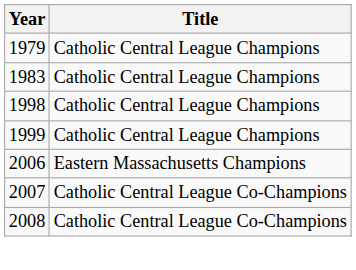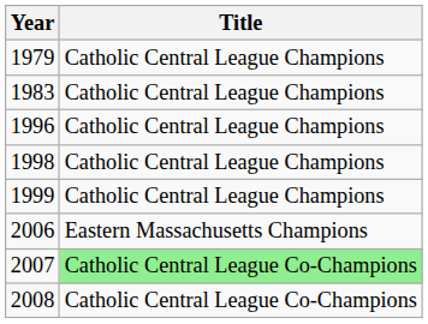 <table class="wikitable mw-collapsible autocollapse">
 <tr>
 <th>Year</th>
 <th>Title</th>
 </tr>
 <tr>
 <td>1979</td>
 <td>Catholic Central League Champions</td>
 </tr>
 <tr>
 <td>1983</td>
+<td>Catholic Central League Champions</td>
+</tr>
+<tr>
+<td>1996</td>
 <td>Catholic Central League Champions</td>
 </tr>
 <tr>
 <td>1998</td>
 <td>Catholic Central League Champions</td>
 </tr>
 <tr>
 <td>1999</td>
 <td>Catholic Central League Champions</td>
 </tr>
 <tr>
 <td>2006</td>
 <td>Eastern Massachusetts Champions</td>
 </tr>
 <tr>
 <td>2007</td>
-<td>Catholic Central League Co-Champions</td>
+<td style="background: lightgreen;">Catholic Central League Co-Champions</td>
 </tr>
 <tr>
 <td>2008</td>
 <td>Catholic Central League Co-Champions</td>
 </tr>
 </table>
